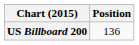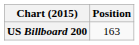 <table class="wikitable plainrowheaders" style="text-align:center">
 <tr>
 <th scope="col">Chart (2015)</th>
 <th scope="col">Position</th>
 </tr>
 <tr>
 <th scope="row">US <em>Billboard</em> 200</th>
-<td>136</td>
+<td>163</td>
 </tr>
 </table>
